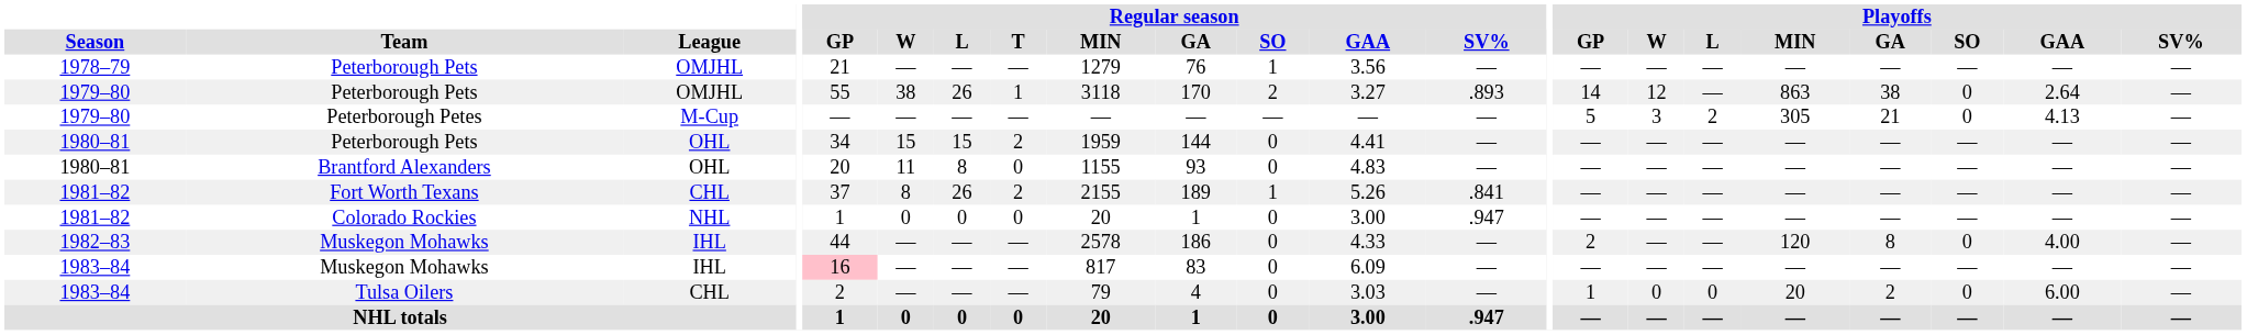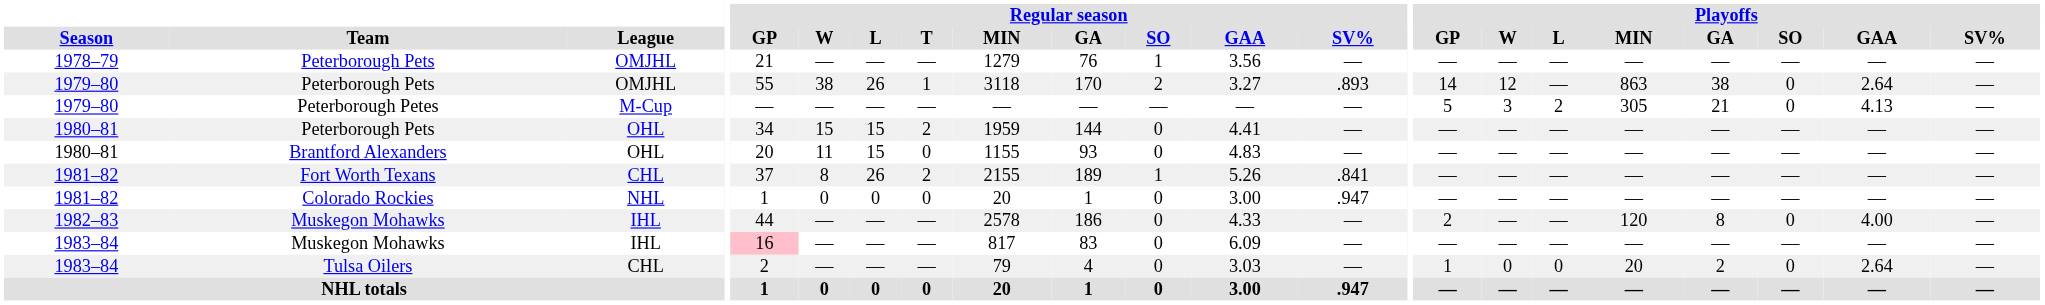 <table border="0" cellpadding="1" cellspacing="0" style="width:90%; text-align:center;">
 <tr bgcolor="#e0e0e0">
 <th colspan="3" bgcolor="#ffffff"></th>
 <th rowspan="99" bgcolor="#ffffff"></th>
 <th colspan="9" bgcolor="#e0e0e0"><a href='#'>Regular season</a></th>
 <th rowspan="99" bgcolor="#ffffff"></th>
 <th colspan="8" bgcolor="#e0e0e0"><a href='#'>Playoffs</a></th>
 </tr>
 <tr bgcolor="#e0e0e0">
 <th><a href='#'>Season</a></th>
 <th>Team</th>
 <th>League</th>
 <th>GP</th>
 <th>W</th>
 <th>L</th>
 <th>T</th>
 <th>MIN</th>
 <th>GA</th>
 <th><a href='#'>SO</a></th>
 <th><a href='#'>GAA</a></th>
 <th><a href='#'>SV%</a></th>
 <th>GP</th>
 <th>W</th>
 <th>L</th>
 <th>MIN</th>
 <th>GA</th>
 <th>SO</th>
 <th>GAA</th>
 <th>SV%</th>
 </tr>
 <tr>
 <td><a href='#'>1978–79</a></td>
 <td><a href='#'>Peterborough Pets</a></td>
 <td><a href='#'>OMJHL</a></td>
 <td>21</td>
 <td>—</td>
 <td>—</td>
 <td>—</td>
 <td>1279</td>
 <td>76</td>
 <td>1</td>
 <td>3.56</td>
 <td>—</td>
 <td>—</td>
 <td>—</td>
 <td>—</td>
 <td>—</td>
 <td>—</td>
 <td>—</td>
 <td>—</td>
 <td>—</td>
 </tr>
 <tr bgcolor="#f0f0f0">
 <td><a href='#'>1979–80</a></td>
 <td>Peterborough Pets</td>
 <td>OMJHL</td>
 <td>55</td>
 <td>38</td>
 <td>26</td>
 <td>1</td>
 <td>3118</td>
 <td>170</td>
 <td>2</td>
 <td>3.27</td>
 <td>.893</td>
 <td>14</td>
 <td>12</td>
 <td>—</td>
 <td>863</td>
 <td>38</td>
 <td>0</td>
 <td>2.64</td>
 <td>—</td>
 </tr>
 <tr>
 <td><a href='#'>1979–80</a></td>
 <td>Peterborough Petes</td>
 <td><a href='#'>M-Cup</a></td>
 <td>—</td>
 <td>—</td>
 <td>—</td>
 <td>—</td>
 <td>—</td>
 <td>—</td>
 <td>—</td>
 <td>—</td>
 <td>—</td>
 <td>5</td>
 <td>3</td>
 <td>2</td>
 <td>305</td>
 <td>21</td>
 <td>0</td>
 <td>4.13</td>
 <td>—</td>
 </tr>
 <tr bgcolor="#f0f0f0">
 <td><a href='#'>1980–81</a></td>
 <td>Peterborough Pets</td>
 <td><a href='#'>OHL</a></td>
 <td>34</td>
 <td>15</td>
 <td>15</td>
 <td>2</td>
 <td>1959</td>
 <td>144</td>
 <td>0</td>
 <td>4.41</td>
 <td>—</td>
 <td>—</td>
 <td>—</td>
 <td>—</td>
 <td>—</td>
 <td>—</td>
 <td>—</td>
 <td>—</td>
 <td>—</td>
 </tr>
 <tr>
 <td>1980–81</td>
 <td><a href='#'>Brantford Alexanders</a></td>
 <td>OHL</td>
 <td>20</td>
 <td>11</td>
-<td>8</td>
+<td>15</td>
 <td>0</td>
 <td>1155</td>
 <td>93</td>
 <td>0</td>
 <td>4.83</td>
 <td>—</td>
 <td>—</td>
 <td>—</td>
 <td>—</td>
 <td>—</td>
 <td>—</td>
 <td>—</td>
 <td>—</td>
 <td>—</td>
 </tr>
 <tr bgcolor="#f0f0f0">
 <td><a href='#'>1981–82</a></td>
 <td><a href='#'>Fort Worth Texans</a></td>
 <td><a href='#'>CHL</a></td>
 <td>37</td>
 <td>8</td>
 <td>26</td>
 <td>2</td>
 <td>2155</td>
 <td>189</td>
 <td>1</td>
 <td>5.26</td>
 <td>.841</td>
 <td>—</td>
 <td>—</td>
 <td>—</td>
 <td>—</td>
 <td>—</td>
 <td>—</td>
 <td>—</td>
 <td>—</td>
 </tr>
 <tr>
 <td><a href='#'>1981–82</a></td>
 <td><a href='#'>Colorado Rockies</a></td>
 <td><a href='#'>NHL</a></td>
 <td>1</td>
 <td>0</td>
 <td>0</td>
 <td>0</td>
 <td>20</td>
 <td>1</td>
 <td>0</td>
 <td>3.00</td>
 <td>.947</td>
 <td>—</td>
 <td>—</td>
 <td>—</td>
 <td>—</td>
 <td>—</td>
 <td>—</td>
 <td>—</td>
 <td>—</td>
 </tr>
 <tr bgcolor="#f0f0f0">
 <td><a href='#'>1982–83</a></td>
 <td><a href='#'>Muskegon Mohawks</a></td>
 <td><a href='#'>IHL</a></td>
 <td>44</td>
 <td>—</td>
 <td>—</td>
 <td>—</td>
 <td>2578</td>
 <td>186</td>
 <td>0</td>
 <td>4.33</td>
 <td>—</td>
 <td>2</td>
 <td>—</td>
 <td>—</td>
 <td>120</td>
 <td>8</td>
 <td>0</td>
 <td>4.00</td>
 <td>—</td>
 </tr>
 <tr>
 <td><a href='#'>1983–84</a></td>
 <td>Muskegon Mohawks</td>
 <td>IHL</td>
 <td style="background: pink;">16</td>
 <td>—</td>
 <td>—</td>
 <td>—</td>
 <td>817</td>
 <td>83</td>
 <td>0</td>
 <td>6.09</td>
 <td>—</td>
 <td>—</td>
 <td>—</td>
 <td>—</td>
 <td>—</td>
 <td>—</td>
 <td>—</td>
 <td>—</td>
 <td>—</td>
 </tr>
 <tr bgcolor="#f0f0f0">
 <td><a href='#'>1983–84</a></td>
 <td><a href='#'>Tulsa Oilers</a></td>
 <td>CHL</td>
 <td>2</td>
 <td>—</td>
 <td>—</td>
 <td>—</td>
 <td>79</td>
 <td>4</td>
 <td>0</td>
 <td>3.03</td>
 <td>—</td>
 <td>1</td>
 <td>0</td>
 <td>0</td>
 <td>20</td>
 <td>2</td>
 <td>0</td>
-<td>6.00</td>
+<td>2.64</td>
 <td>—</td>
 </tr>
 <tr bgcolor="#e0e0e0">
 <th colspan=3>NHL totals</th>
 <th>1</th>
 <th>0</th>
 <th>0</th>
 <th>0</th>
 <th>20</th>
 <th>1</th>
 <th>0</th>
 <th>3.00</th>
 <th>.947</th>
 <th>—</th>
 <th>—</th>
 <th>—</th>
 <th>—</th>
 <th>—</th>
 <th>—</th>
 <th>—</th>
 <th>—</th>
 </tr>
 </table>
